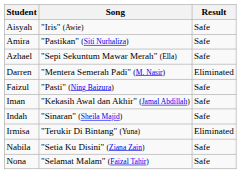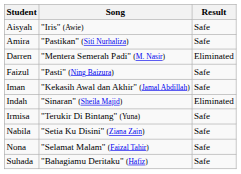 <table class="wikitable" style="font-size:90%;">
 <tr>
 <th>Student</th>
 <th>Song</th>
 <th>Result</th>
 </tr>
 <tr>
 <td>Aisyah</td>
 <td>"Iris" <small>(Awie)</small></td>
 <td>Safe</td>
 </tr>
 <tr>
 <td>Amira</td>
 <td>"Pastikan" <small>(<a href='#'>Siti Nurhaliza</a>)</small></td>
-<td>Safe</td>
-</tr>
-<tr>
-<td>Azhael</td>
-<td>"Sepi Sekuntum Mawar Merah" <small>(Ella)</small></td>
 <td>Safe</td>
 </tr>
 <tr>
 <td>Darren</td>
 <td>"Mentera Semerah Padi" <small>(<a href='#'>M. Nasir</a>)</small></td>
 <td>Eliminated</td>
 </tr>
 <tr>
 <td>Faizul</td>
 <td>"Pasti" <small>(<a href='#'>Ning Baizura</a>)</small></td>
 <td>Safe</td>
 </tr>
 <tr>
 <td>Iman</td>
 <td>"Kekasih Awal dan Akhir" <small>(<a href='#'>Jamal Abdillah</a>)</small></td>
 <td>Safe</td>
 </tr>
 <tr>
 <td>Indah</td>
 <td>"Sinaran" <small>(<a href='#'>Sheila Majid</a>)</small></td>
-<td>Safe</td>
+<td>Eliminated</td>
 </tr>
 <tr>
 <td>Irmisa</td>
 <td>"Terukir Di Bintang" <small>(Yuna)</small></td>
-<td>Eliminated</td>
+<td>Safe</td>
 </tr>
 <tr>
 <td>Nabila</td>
 <td>"Setia Ku Disini" <small>(<a href='#'>Ziana Zain</a>)</small></td>
 <td>Safe</td>
 </tr>
 <tr>
 <td>Nona</td>
 <td>"Selamat Malam" <small>(<a href='#'>Faizal Tahir</a>)</small></td>
 <td>Safe</td>
 </tr>
+<tr>
+<td>Suhada</td>
+<td>"Bahagiamu Deritaku" <small>(<a href='#'>Hafiz</a>)</small></td>
+<td>Safe</td>
+</tr>
 </table>
